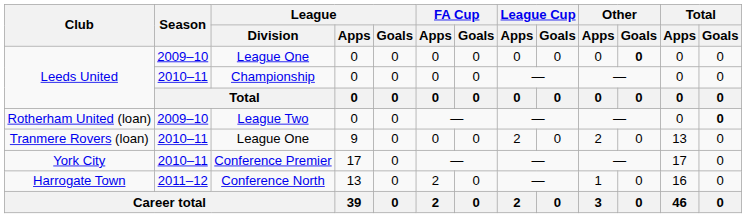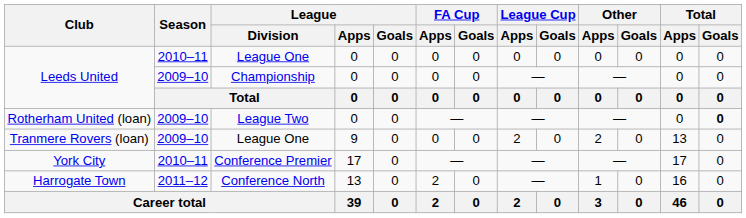 <table class=wikitable style="text-align: center;">
 <tr>
 <th rowspan=2>Club</th>
 <th rowspan=2>Season</th>
 <th colspan=3>League</th>
 <th colspan=2><a href='#'>FA Cup</a></th>
 <th colspan=2><a href='#'>League Cup</a></th>
 <th colspan=2>Other</th>
 <th colspan=2>Total</th>
 </tr>
 <tr>
 <th>Division</th>
 <th>Apps</th>
 <th>Goals</th>
 <th>Apps</th>
 <th>Goals</th>
 <th>Apps</th>
 <th>Goals</th>
 <th>Apps</th>
 <th>Goals</th>
 <th>Apps</th>
 <th>Goals</th>
 </tr>
 <tr>
 <td rowspan=3><a href='#'>Leeds United</a></td>
-<td><a href='#'>2009–10</a></td>
+<td><a href='#'>2010–11</a></td>
 <td><a href='#'>League One</a></td>
 <td>0</td>
 <td>0</td>
 <td>0</td>
 <td>0</td>
 <td>0</td>
 <td>0</td>
 <td>0</td>
-<td><strong>0</strong></td>
+<td>0</td>
 <td>0</td>
 <td>0</td>
 </tr>
 <tr>
-<td><a href='#'>2010–11</a></td>
+<td><a href='#'>2009–10</a></td>
 <td><a href='#'>Championship</a></td>
 <td>0</td>
 <td>0</td>
 <td>0</td>
 <td>0</td>
 <td colspan=2>—</td>
 <td colspan=2>—</td>
 <td>0</td>
 <td>0</td>
 </tr>
 <tr>
 <th colspan=2>Total</th>
 <th>0</th>
 <th>0</th>
 <th>0</th>
 <th>0</th>
 <th>0</th>
 <th>0</th>
 <th>0</th>
 <th>0</th>
 <th>0</th>
 <th>0</th>
 </tr>
 <tr>
 <td><a href='#'>Rotherham United</a> (loan)</td>
 <td><a href='#'>2009–10</a></td>
 <td><a href='#'>League Two</a></td>
 <td>0</td>
 <td>0</td>
 <td colspan=2>—</td>
 <td colspan=2>—</td>
 <td colspan=2>—</td>
 <td>0</td>
 <td><strong>0</strong></td>
 </tr>
 <tr>
 <td><a href='#'>Tranmere Rovers</a> (loan)</td>
-<td><a href='#'>2010–11</a></td>
+<td><a href='#'>2009–10</a></td>
 <td>League One</td>
 <td>9</td>
 <td>0</td>
 <td>0</td>
 <td>0</td>
 <td>2</td>
 <td>0</td>
 <td>2</td>
 <td>0</td>
 <td>13</td>
 <td>0</td>
 </tr>
 <tr>
 <td><a href='#'>York City</a></td>
 <td><a href='#'>2010–11</a></td>
 <td><a href='#'>Conference Premier</a></td>
 <td>17</td>
 <td>0</td>
 <td colspan=2>—</td>
 <td colspan=2>—</td>
 <td colspan=2>—</td>
 <td>17</td>
 <td>0</td>
 </tr>
 <tr>
 <td><a href='#'>Harrogate Town</a></td>
 <td><a href='#'>2011–12</a></td>
 <td><a href='#'>Conference North</a></td>
 <td>13</td>
 <td>0</td>
 <td>2</td>
 <td>0</td>
 <td colspan=2>—</td>
 <td>1</td>
 <td>0</td>
 <td>16</td>
 <td>0</td>
 </tr>
 <tr>
 <th colspan=3>Career total</th>
 <th>39</th>
 <th>0</th>
 <th>2</th>
 <th>0</th>
 <th>2</th>
 <th>0</th>
 <th>3</th>
 <th>0</th>
 <th>46</th>
 <th>0</th>
 </tr>
 </table>
